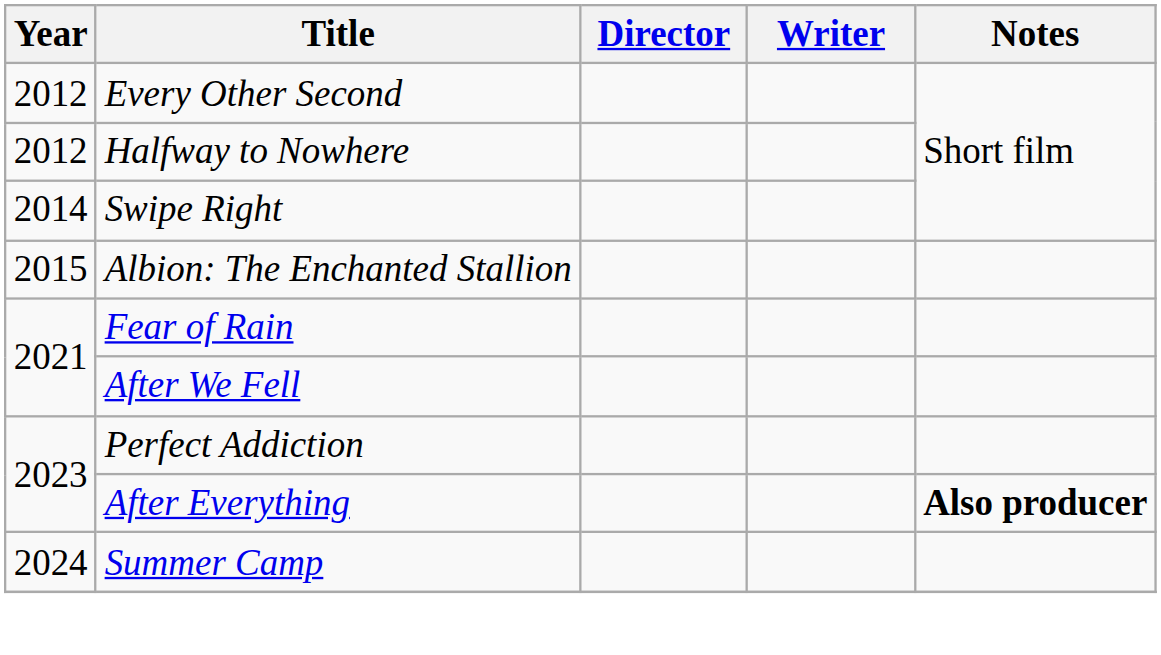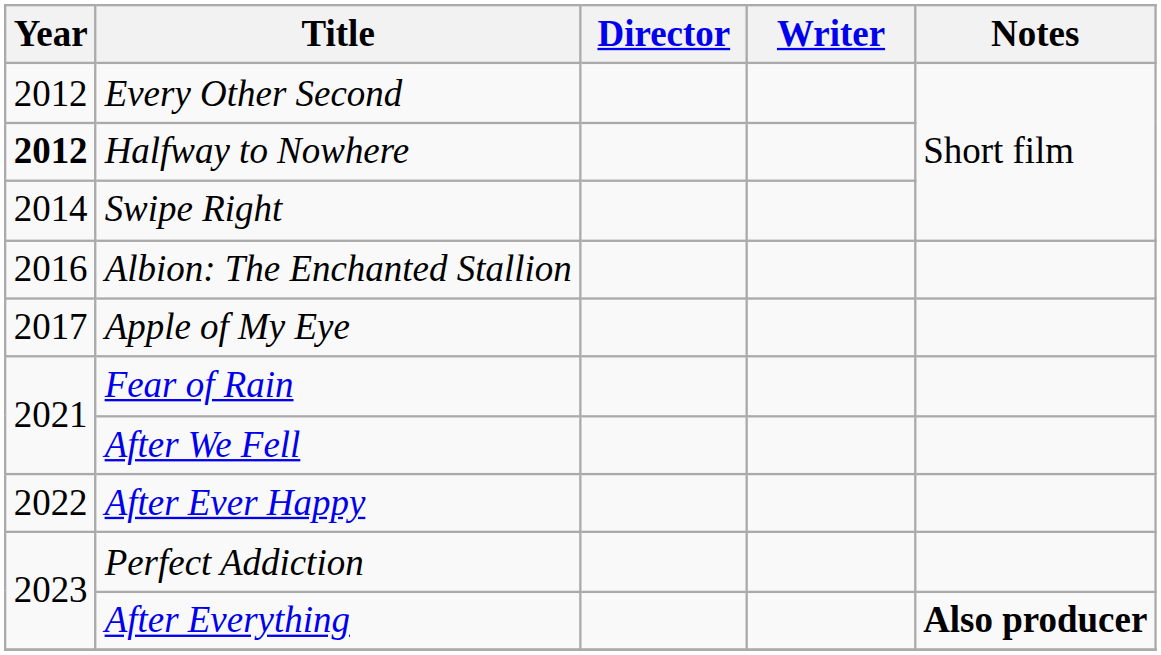 <table class="wikitable">
 <tr>
 <th>Year</th>
 <th>Title</th>
 <th width=65><a href='#'>Director</a></th>
 <th width=65><a href='#'>Writer</a></th>
 <th scope="col">Notes</th>
 </tr>
 <tr>
 <td>2012</td>
 <td><em>Every Other Second</em></td>
 <td></td>
 <td></td>
 <td rowspan=3>Short film</td>
 </tr>
 <tr>
-<td>2012</td>
+<td><strong>2012</strong></td>
 <td><em>Halfway to Nowhere</em></td>
 <td></td>
 <td></td>
 </tr>
 <tr>
 <td>2014</td>
 <td><em>Swipe Right</em></td>
 <td></td>
 <td></td>
 </tr>
 <tr>
-<td>2015</td>
+<td>2016</td>
 <td><em>Albion: The Enchanted Stallion</em></td>
+<td></td>
+<td></td>
+<td></td>
+</tr>
+<tr>
+<td>2017</td>
+<td><em>Apple of My Eye</em></td>
 <td></td>
 <td></td>
 <td></td>
 </tr>
 <tr>
 <td rowspan=2>2021</td>
 <td><em><a href='#'>Fear of Rain</a></em></td>
 <td></td>
 <td></td>
 <td></td>
 </tr>
 <tr>
 <td><em><a href='#'>After We Fell</a></em></td>
 <td></td>
 <td></td>
 <td></td>
 </tr>
 <tr>
+<td>2022</td>
+<td><em><a href='#'>After Ever Happy</a></em></td>
+<td></td>
+<td></td>
+<td></td>
+</tr>
+<tr>
 <td rowspan=2>2023</td>
 <td><em>Perfect Addiction</em></td>
 <td></td>
 <td></td>
 <td></td>
 </tr>
 <tr>
 <td><em><a href='#'>After Everything</a></em></td>
 <td></td>
 <td></td>
 <td><strong>Also producer</strong></td>
 </tr>
 <tr>
-<td>2024</td>
-<td><em><a href='#'>Summer Camp</a></em></td>
-<td></td>
-<td></td>
-<td></td>
-</tr>
-<tr>
 </tr>
 </table>
